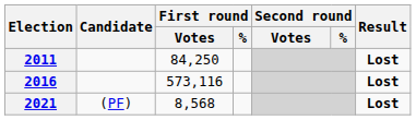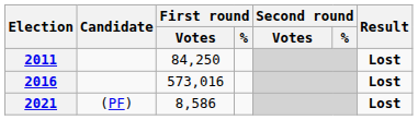 <table class=wikitable style=text-align:center>
 <tr>
 <th rowspan="2"><strong>Election</strong></th>
 <th rowspan="2">Candidate</th>
 <th colspan="2" scope="col">First round</th>
 <th colspan="2">Second round</th>
 <th rowspan="2">Result</th>
 </tr>
 <tr>
 <th><strong>Votes</strong></th>
 <th><strong>%</strong></th>
 <th><strong>Votes</strong></th>
 <th><strong>%</strong></th>
 </tr>
 <tr>
 <th><a href='#'>2011</a></th>
 <td></td>
 <td>84,250</td>
 <td></td>
 <td bgcolor=lightgrey colspan=2></td>
 <td><strong>Lost</strong> </td>
 </tr>
 <tr>
 <th><a href='#'>2016</a></th>
 <td></td>
-<td>573,116</td>
+<td>573,016</td>
 <td></td>
 <td bgcolor=lightgrey colspan=2></td>
 <td><strong>Lost</strong> </td>
 </tr>
 <tr>
 <th><a href='#'>2021</a></th>
 <td> (<a href='#'>PF</a>)</td>
-<td>8,568</td>
+<td>8,586</td>
 <td></td>
 <td bgcolor=lightgrey colspan=2></td>
 <td><strong>Lost</strong> </td>
 </tr>
 </table>
